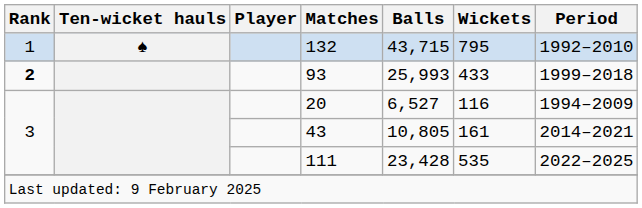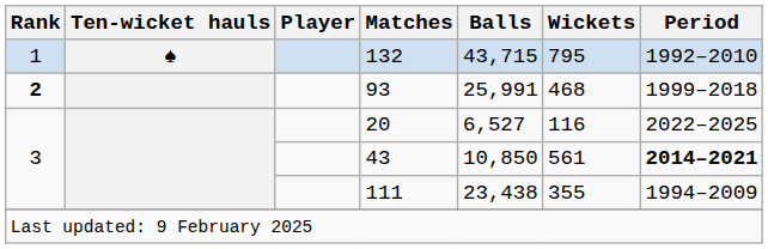 <table class="wikitable plainrowheaders sortable">
 <tr>
 <th scope=col>Rank</th>
 <th scope=col>Ten-wicket hauls</th>
 <th scope=col>Player</th>
 <th scope=col>Matches</th>
 <th scope=col>Balls</th>
 <th scope=col>Wickets</th>
 <th scope=col>Period</th>
 </tr>
 <tr style="background:#cee0f2">
 <td align=center>1</td>
 <th> ♠</th>
 <td></td>
 <td>132</td>
 <td>43,715</td>
 <td>795</td>
 <td>1992–2010</td>
 </tr>
 <tr>
 <td align=center><strong>2</strong></td>
 <th></th>
 <td></td>
 <td>93</td>
-<td>25,993</td>
-<td>433</td>
+<td>25,991</td>
+<td>468</td>
 <td>1999–2018</td>
 </tr>
 <tr>
 <td align=center rowspan=3>3</td>
 <th rowspan=3></th>
 <td></td>
 <td>20</td>
 <td>6,527</td>
 <td>116</td>
-<td>1994–2009</td>
+<td>2022–2025</td>
 </tr>
 <tr>
 <td></td>
 <td>43</td>
-<td>10,805</td>
-<td>161</td>
-<td>2014–2021</td>
+<td>10,850</td>
+<td>561</td>
+<td><strong>2014–2021</strong></td>
 </tr>
 <tr>
 <td></td>
 <td>111</td>
-<td>23,428</td>
-<td>535</td>
-<td>2022–2025</td>
+<td>23,438</td>
+<td>355</td>
+<td>1994–2009</td>
 </tr>
 <tr>
 </tr>
 <tr class="sortbottom">
 <td colspan="7"><small>Last updated: 9 February 2025</small></td>
 </tr>
 </table>
